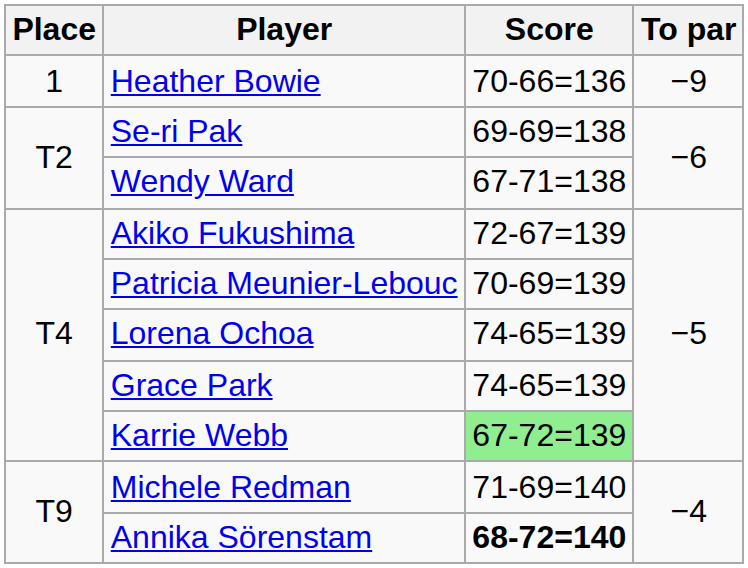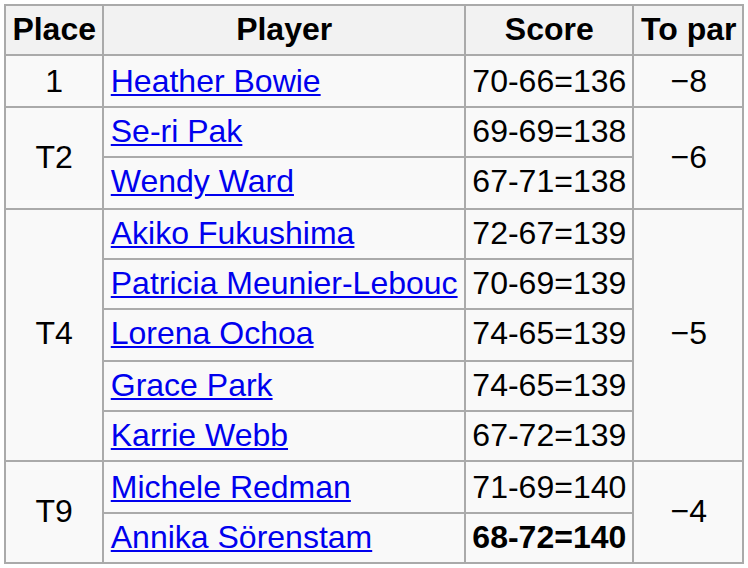 <table class="wikitable">
 <tr>
 <th>Place</th>
 <th>Player</th>
 <th>Score</th>
 <th>To par</th>
 </tr>
 <tr>
 <td align=center>1</td>
 <td> <a href='#'>Heather Bowie</a></td>
 <td>70-66=136</td>
-<td align=center>−9</td>
+<td align=center>−8</td>
 </tr>
 <tr>
 <td align=center rowspan=2>T2</td>
 <td> <a href='#'>Se-ri Pak</a></td>
 <td>69-69=138</td>
 <td align=center rowspan=2>−6</td>
 </tr>
 <tr>
 <td> <a href='#'>Wendy Ward</a></td>
 <td>67-71=138</td>
 </tr>
 <tr>
 <td align=center rowspan=5>T4</td>
 <td> <a href='#'>Akiko Fukushima</a></td>
 <td>72-67=139</td>
 <td align=center rowspan=5>−5</td>
 </tr>
 <tr>
 <td> <a href='#'>Patricia Meunier-Lebouc</a></td>
 <td>70-69=139</td>
 </tr>
 <tr>
 <td> <a href='#'>Lorena Ochoa</a></td>
 <td>74-65=139</td>
 </tr>
 <tr>
 <td> <a href='#'>Grace Park</a></td>
 <td>74-65=139</td>
 </tr>
 <tr>
 <td> <a href='#'>Karrie Webb</a></td>
-<td style="background: lightgreen;">67-72=139</td>
+<td>67-72=139</td>
 </tr>
 <tr>
 <td align=center rowspan=2>T9</td>
 <td> <a href='#'>Michele Redman</a></td>
 <td>71-69=140</td>
 <td align=center rowspan=2>−4</td>
 </tr>
 <tr>
 <td> <a href='#'>Annika Sörenstam</a></td>
 <td><strong>68-72=140</strong></td>
 </tr>
 </table>
